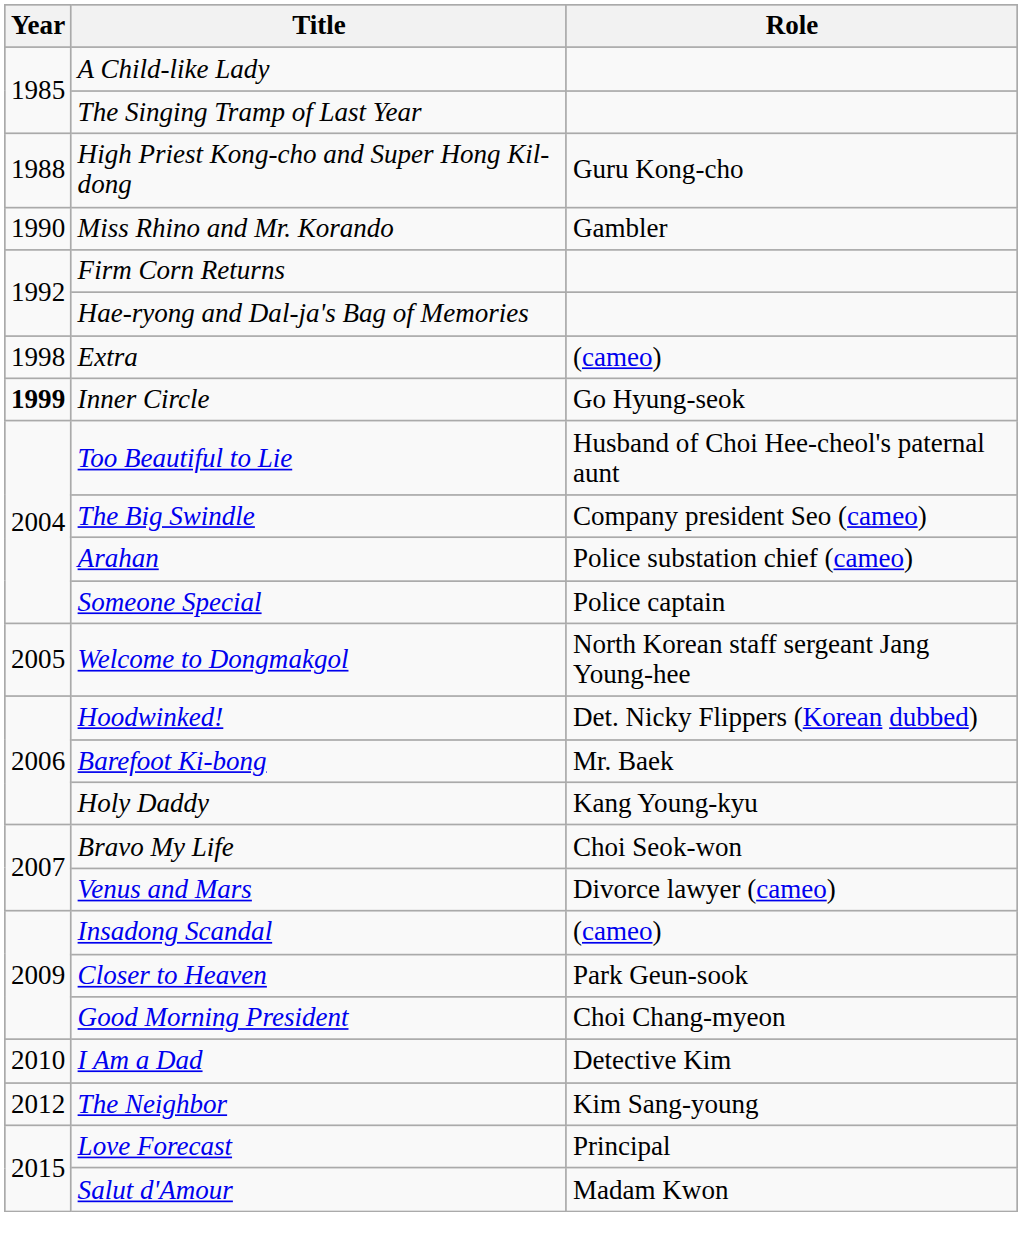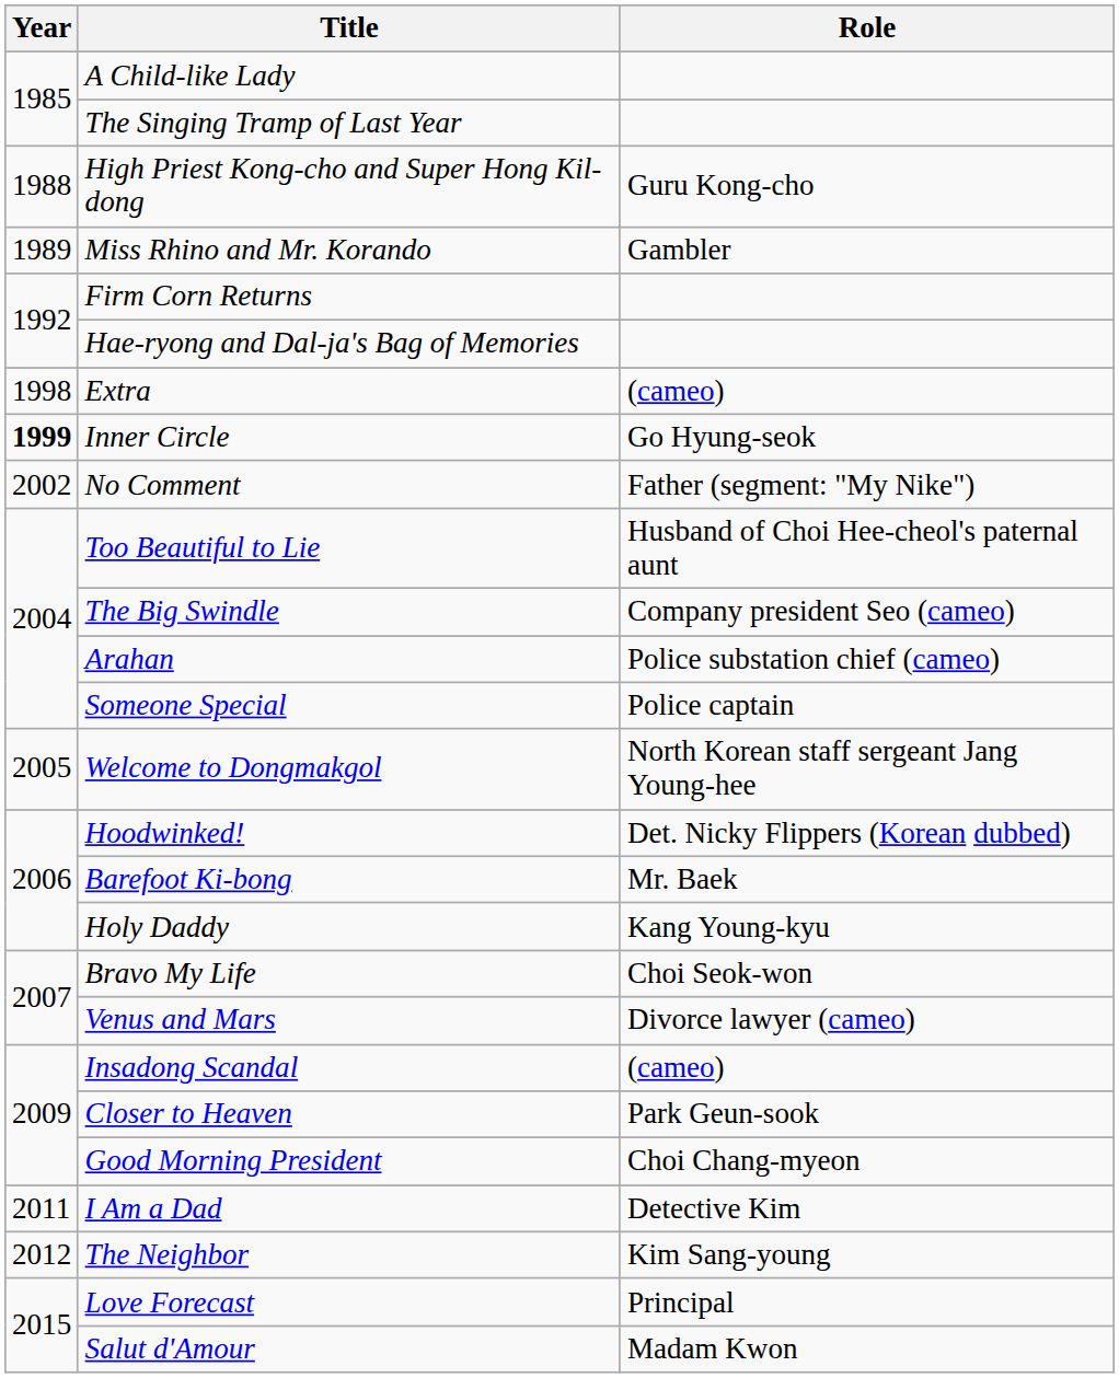 <table class="wikitable" style="width:600px">
 <tr>
 <th width=10>Year</th>
 <th>Title</th>
 <th>Role</th>
 </tr>
 <tr>
 <td rowspan=2>1985</td>
 <td><em>A Child-like Lady</em> </td>
 <td></td>
 </tr>
 <tr>
 <td><em>The Singing Tramp of Last Year</em> </td>
 <td></td>
 </tr>
 <tr>
 <td>1988</td>
 <td><em>High Priest Kong-cho and Super Hong Kil-dong</em></td>
 <td>Guru Kong-cho</td>
 </tr>
 <tr>
-<td>1990</td>
+<td>1989</td>
 <td><em>Miss Rhino and Mr. Korando</em></td>
 <td>Gambler</td>
 </tr>
 <tr>
 <td rowspan=2>1992</td>
 <td><em>Firm Corn Returns</em></td>
 <td></td>
 </tr>
 <tr>
 <td><em>Hae-ryong and Dal-ja's Bag of Memories</em></td>
 <td></td>
 </tr>
 <tr>
 <td>1998</td>
 <td><em>Extra</em></td>
 <td>(<a href='#'>cameo</a>)</td>
 </tr>
 <tr>
 <td><strong>1999</strong></td>
 <td><em>Inner Circle</em></td>
 <td>Go Hyung-seok</td>
+</tr>
+<tr>
+<td>2002</td>
+<td><em>No Comment</em></td>
+<td>Father (segment: "My Nike")</td>
 </tr>
 <tr>
 <td rowspan=4>2004</td>
 <td><em><a href='#'>Too Beautiful to Lie</a></em></td>
 <td>Husband of Choi Hee-cheol's paternal aunt</td>
 </tr>
 <tr>
 <td><em><a href='#'>The Big Swindle</a></em></td>
 <td>Company president Seo (<a href='#'>cameo</a>)</td>
 </tr>
 <tr>
 <td><em><a href='#'>Arahan</a></em></td>
 <td>Police substation chief (<a href='#'>cameo</a>)</td>
 </tr>
 <tr>
 <td><em><a href='#'>Someone Special</a></em></td>
 <td>Police captain</td>
 </tr>
 <tr>
 <td>2005</td>
 <td><em><a href='#'>Welcome to Dongmakgol</a></em></td>
 <td>North Korean staff sergeant Jang Young-hee</td>
 </tr>
 <tr>
 <td rowspan=3>2006</td>
 <td><em><a href='#'>Hoodwinked!</a></em></td>
 <td>Det. Nicky Flippers (<a href='#'>Korean</a> <a href='#'>dubbed</a>)</td>
 </tr>
 <tr>
 <td><em><a href='#'>Barefoot Ki-bong</a></em></td>
 <td>Mr. Baek</td>
 </tr>
 <tr>
 <td><em>Holy Daddy</em></td>
 <td>Kang Young-kyu</td>
 </tr>
 <tr>
 <td rowspan=2>2007</td>
 <td><em>Bravo My Life</em></td>
 <td>Choi Seok-won</td>
 </tr>
 <tr>
 <td><em><a href='#'>Venus and Mars</a></em></td>
 <td>Divorce lawyer (<a href='#'>cameo</a>)</td>
 </tr>
 <tr>
 <td rowspan=3>2009</td>
 <td><em><a href='#'>Insadong Scandal</a></em></td>
 <td>(<a href='#'>cameo</a>)</td>
 </tr>
 <tr>
 <td><em><a href='#'>Closer to Heaven</a></em></td>
 <td>Park Geun-sook</td>
 </tr>
 <tr>
 <td><em><a href='#'>Good Morning President</a></em></td>
 <td>Choi Chang-myeon</td>
 </tr>
 <tr>
-<td>2010</td>
+<td>2011</td>
 <td><em><a href='#'>I Am a Dad</a></em></td>
 <td>Detective Kim</td>
 </tr>
 <tr>
 <td>2012</td>
 <td><em><a href='#'>The Neighbor</a></em></td>
 <td>Kim Sang-young</td>
 </tr>
 <tr>
 <td rowspan=2>2015</td>
 <td><em><a href='#'>Love Forecast</a></em></td>
 <td>Principal</td>
 </tr>
 <tr>
 <td><em><a href='#'>Salut d'Amour</a></em></td>
 <td>Madam Kwon</td>
 </tr>
 </table>
